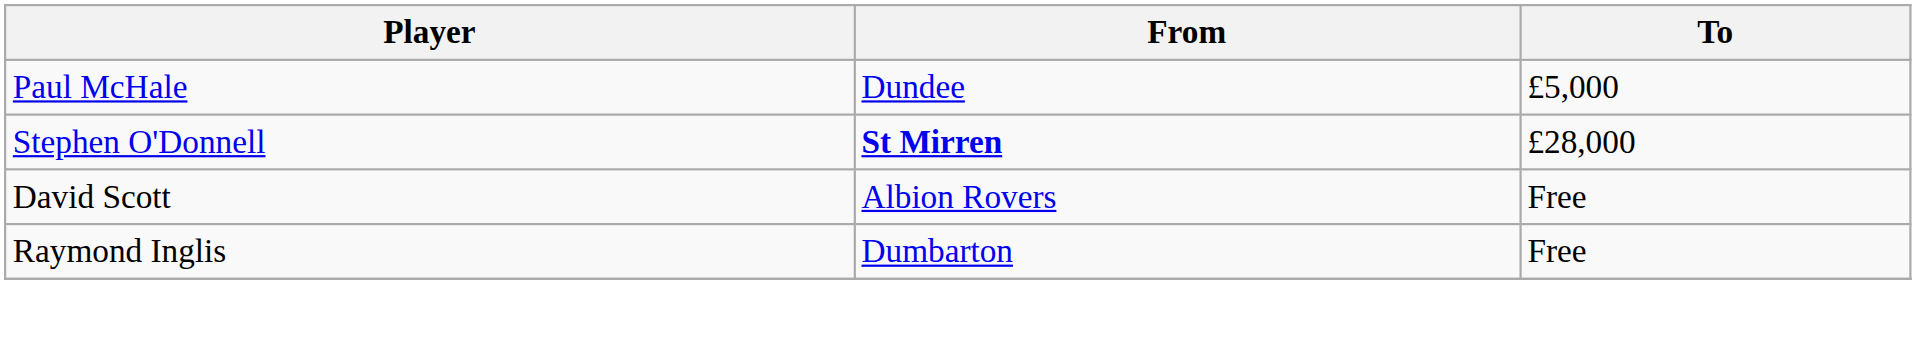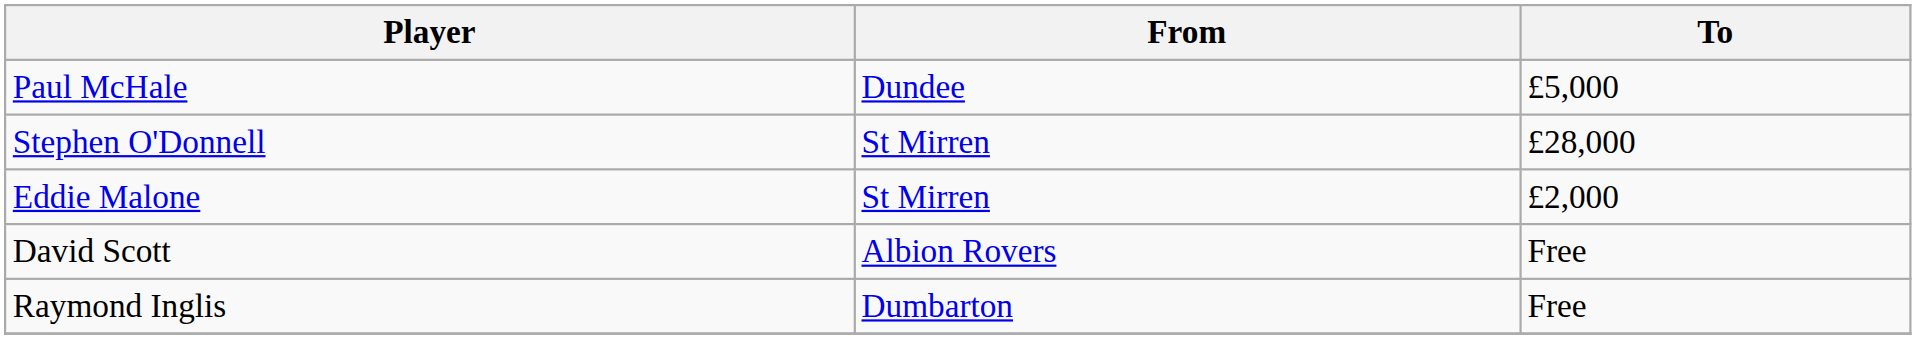 <table class="wikitable" style="text-align:center; font-size:95%;width:55%; text-align:left">
 <tr>
 <th><strong>Player</strong></th>
 <th><strong>From</strong></th>
 <th><strong>To</strong></th>
 </tr>
 <tr --->
 <td> <a href='#'>Paul McHale</a></td>
 <td><a href='#'>Dundee</a></td>
 <td>£5,000</td>
 </tr>
 <tr --->
 <td> <a href='#'>Stephen O'Donnell</a></td>
-<td><strong><a href='#'>St Mirren</a></strong></td>
+<td><a href='#'>St Mirren</a></td>
 <td>£28,000</td>
+</tr>
+<tr --->
+<td> <a href='#'>Eddie Malone</a></td>
+<td><a href='#'>St Mirren</a></td>
+<td>£2,000</td>
 </tr>
 <tr --->
 <td> David Scott</td>
 <td><a href='#'>Albion Rovers</a></td>
 <td>Free</td>
 </tr>
 <tr --->
 <td> Raymond Inglis</td>
 <td><a href='#'>Dumbarton</a></td>
 <td>Free</td>
 </tr>
 <tr --->
 </tr>
 </table>
